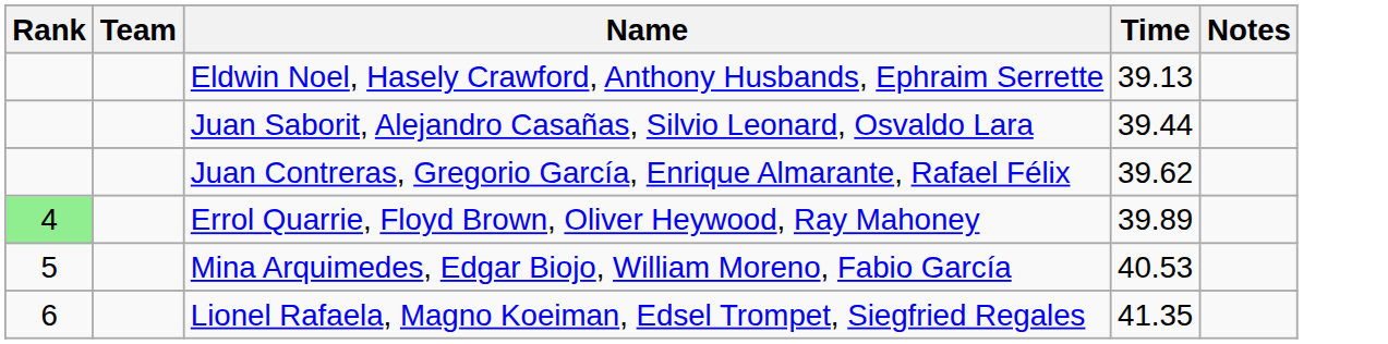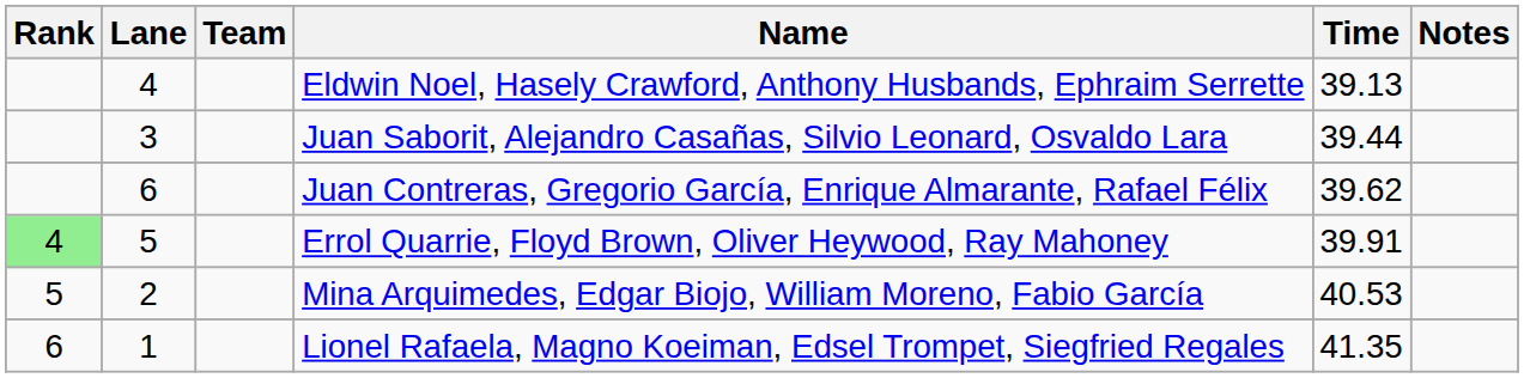 <table class="wikitable sortable" style="text-align:center;font-size:95%">
 <tr>
 <th>Rank</th>
+<th>Lane</th>
 <th>Team</th>
 <th>Name</th>
 <th>Time</th>
 <th>Notes</th>
 </tr>
 <tr>
 <td></td>
+<td>4</td>
 <td align=left></td>
 <td align=left><a href='#'>Eldwin Noel</a>, <a href='#'>Hasely Crawford</a>, <a href='#'>Anthony Husbands</a>, <a href='#'>Ephraim Serrette</a></td>
 <td>39.13</td>
 <td></td>
 </tr>
 <tr>
 <td></td>
+<td>3</td>
 <td align=left></td>
 <td align=left><a href='#'>Juan Saborit</a>, <a href='#'>Alejandro Casañas</a>, <a href='#'>Silvio Leonard</a>, <a href='#'>Osvaldo Lara</a></td>
 <td>39.44</td>
 <td></td>
 </tr>
 <tr>
 <td></td>
+<td>6</td>
 <td align=left></td>
 <td align=left><a href='#'>Juan Contreras</a>, <a href='#'>Gregorio García</a>, <a href='#'>Enrique Almarante</a>, <a href='#'>Rafael Félix</a></td>
 <td>39.62</td>
 <td></td>
 </tr>
 <tr>
 <td style="background: lightgreen;">4</td>
+<td>5</td>
 <td align=left></td>
 <td align=left><a href='#'>Errol Quarrie</a>, <a href='#'>Floyd Brown</a>, <a href='#'>Oliver Heywood</a>, <a href='#'>Ray Mahoney</a></td>
-<td>39.89</td>
+<td>39.91</td>
 <td></td>
 </tr>
 <tr>
 <td>5</td>
+<td>2</td>
 <td align=left></td>
 <td align=left><a href='#'>Mina Arquimedes</a>, <a href='#'>Edgar Biojo</a>, <a href='#'>William Moreno</a>, <a href='#'>Fabio García</a></td>
 <td>40.53</td>
 <td></td>
 </tr>
 <tr>
 <td>6</td>
+<td>1</td>
 <td align=left></td>
 <td align=left><a href='#'>Lionel Rafaela</a>, <a href='#'>Magno Koeiman</a>, <a href='#'>Edsel Trompet</a>, <a href='#'>Siegfried Regales</a></td>
 <td>41.35</td>
 <td></td>
 </tr>
 </table>
